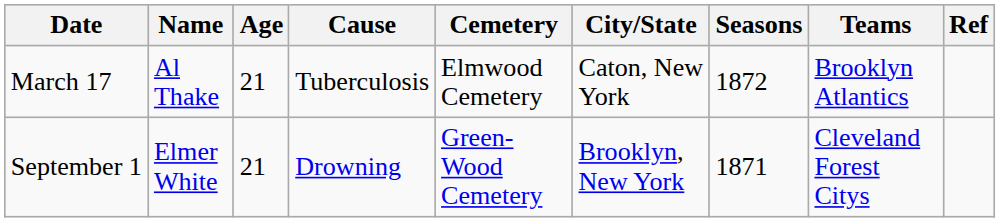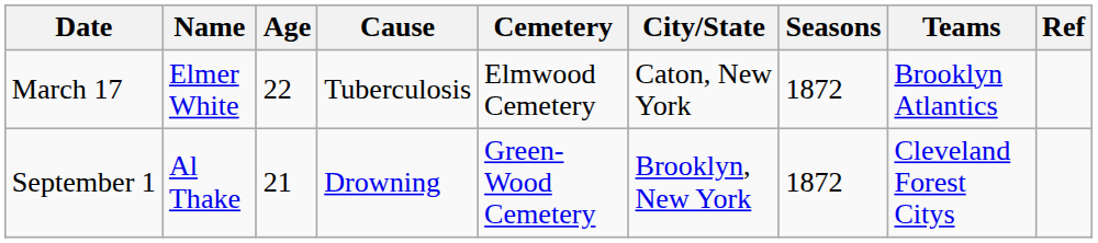 <table class=wikitable>
 <tr>
 <th>Date</th>
 <th>Name</th>
 <th>Age</th>
 <th>Cause</th>
 <th>Cemetery</th>
 <th>City/State</th>
 <th>Seasons</th>
 <th>Teams</th>
 <th>Ref</th>
 </tr>
 <tr>
 <td>March 17</td>
-<td><a href='#'>Al Thake</a></td>
-<td>21</td>
+<td><a href='#'>Elmer White</a></td>
+<td>22</td>
 <td>Tuberculosis</td>
 <td>Elmwood Cemetery</td>
 <td>Caton, New York</td>
 <td>1872</td>
 <td><a href='#'>Brooklyn Atlantics</a></td>
 <td></td>
 </tr>
 <tr>
 <td>September 1</td>
-<td><a href='#'>Elmer White</a></td>
+<td><a href='#'>Al Thake</a></td>
 <td>21</td>
 <td><a href='#'>Drowning</a></td>
 <td><a href='#'>Green-Wood Cemetery</a></td>
 <td><a href='#'>Brooklyn</a>, <a href='#'>New York</a></td>
-<td>1871</td>
+<td>1872</td>
 <td><a href='#'>Cleveland Forest Citys</a></td>
 <td></td>
 </tr>
 </table>
